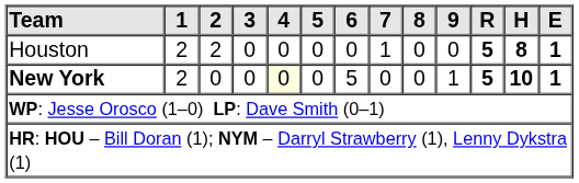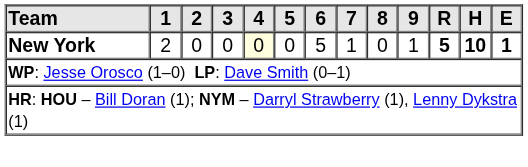 <table border="1" cellspacing="0"  style="width:425px; margin-left:3em;">
 <tr style="text-align:center; background:#e6e6e6;">
 <th style="text-align:left; width:28%;">Team</th>
 <th width=6%>1</th>
 <th width=6%>2</th>
 <th width=6%>3</th>
 <th width=6%>4</th>
 <th width=6%>5</th>
 <th width=6%>6</th>
 <th width=6%>7</th>
 <th width=6%>8</th>
 <th width=6%>9</th>
 <th width=6%>R</th>
 <th width=6%>H</th>
 <th width=6%>E</th>
 </tr>
 <tr style="text-align:center;">
-<td align=left>Houston</td>
-<td>2</td>
-<td>2</td>
-<td>0</td>
-<td>0</td>
-<td>0</td>
-<td>0</td>
-<td>1</td>
-<td>0</td>
-<td>0</td>
-<td><strong>5</strong></td>
-<td><strong>8</strong></td>
-<td><strong>1</strong></td>
-</tr>
-<tr style="text-align:center;">
 <td align=left><strong>New York</strong></td>
 <td>2</td>
 <td>0</td>
 <td>0</td>
 <td style="background: lightyellow;">0</td>
 <td>0</td>
 <td>5</td>
-<td>0</td>
+<td>1</td>
 <td>0</td>
 <td>1</td>
 <td><strong>5</strong></td>
 <td><strong>10</strong></td>
 <td><strong>1</strong></td>
 </tr>
 <tr style="text-align:left;">
 <td colspan=13><small><strong>WP</strong>: <a href='#'>Jesse Orosco</a> (1–0)  <strong>LP</strong>: <a href='#'>Dave Smith</a> (0–1)</small></td>
 </tr>
 <tr style="text-align:left;">
 <td colspan=13><small><strong>HR</strong>: <strong>HOU</strong> – <a href='#'>Bill Doran</a> (1); <strong>NYM</strong> – <a href='#'>Darryl Strawberry</a> (1), <a href='#'>Lenny Dykstra</a> (1)</small></td>
 </tr>
 </table>
